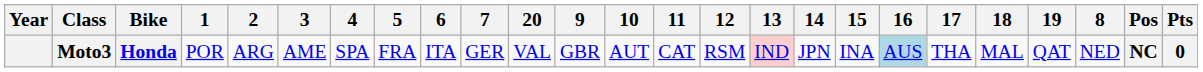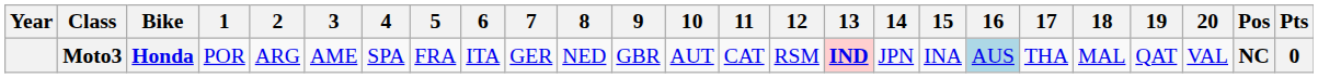 <table class="wikitable" style="text-align:center">
 <tr>
 <th>Year</th>
 <th>Class</th>
 <th>Bike</th>
 <th>1</th>
 <th>2</th>
 <th>3</th>
 <th>4</th>
 <th>5</th>
 <th>6</th>
 <th>7</th>
-<th>20</th>
+<th>8</th>
 <th>9</th>
 <th>10</th>
 <th>11</th>
 <th>12</th>
 <th>13</th>
 <th>14</th>
 <th>15</th>
 <th>16</th>
 <th>17</th>
 <th>18</th>
 <th>19</th>
-<th>8</th>
+<th>20</th>
 <th>Pos</th>
 <th>Pts</th>
 </tr>
 <tr>
 <th align="left"></th>
 <th align="left">Moto3</th>
 <th align="left"><a href='#'>Honda</a></th>
 <td><a href='#'>POR</a></td>
 <td><a href='#'>ARG</a></td>
 <td><a href='#'>AME</a></td>
 <td><a href='#'>SPA</a></td>
 <td><a href='#'>FRA</a></td>
 <td><a href='#'>ITA</a></td>
 <td><a href='#'>GER</a></td>
-<td><a href='#'>VAL</a></td>
+<td><a href='#'>NED</a></td>
 <td><a href='#'>GBR</a></td>
 <td><a href='#'>AUT</a></td>
 <td><a href='#'>CAT</a></td>
 <td><a href='#'>RSM</a></td>
-<td style="background:#ffcfcf;"><a href='#'>IND</a><br></td>
+<td style="background:#ffcfcf;"><strong><a href='#'>IND</a><br></strong></td>
 <td><a href='#'>JPN</a></td>
 <td><a href='#'>INA</a></td>
 <td style="background: lightblue;"><a href='#'>AUS</a></td>
 <td><a href='#'>THA</a></td>
 <td><a href='#'>MAL</a></td>
 <td><a href='#'>QAT</a></td>
-<td><a href='#'>NED</a></td>
+<td><a href='#'>VAL</a></td>
 <th>NC</th>
 <th>0</th>
 </tr>
 </table>
